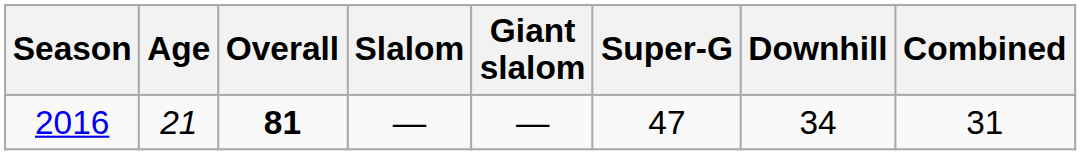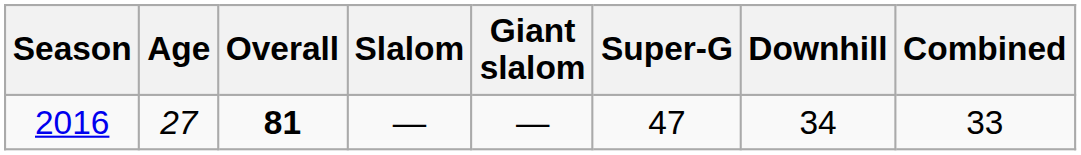 <table class=wikitable style="text-align:center">
 <tr>
 <th>Season</th>
 <th>Age</th>
 <th>Overall</th>
 <th>Slalom</th>
 <th>Giant<br>slalom</th>
 <th>Super-G</th>
 <th>Downhill</th>
 <th>Combined</th>
 </tr>
 <tr>
 <td><a href='#'>2016</a></td>
-<td><em>21</em></td>
+<td><em>27</em></td>
 <td><strong>81</strong></td>
 <td>—</td>
 <td>—</td>
 <td>47</td>
 <td>34</td>
-<td>31</td>
+<td>33</td>
 </tr>
 </table>
